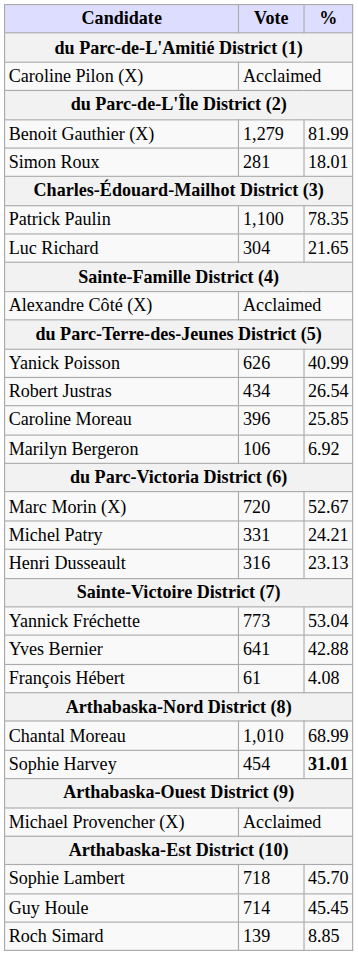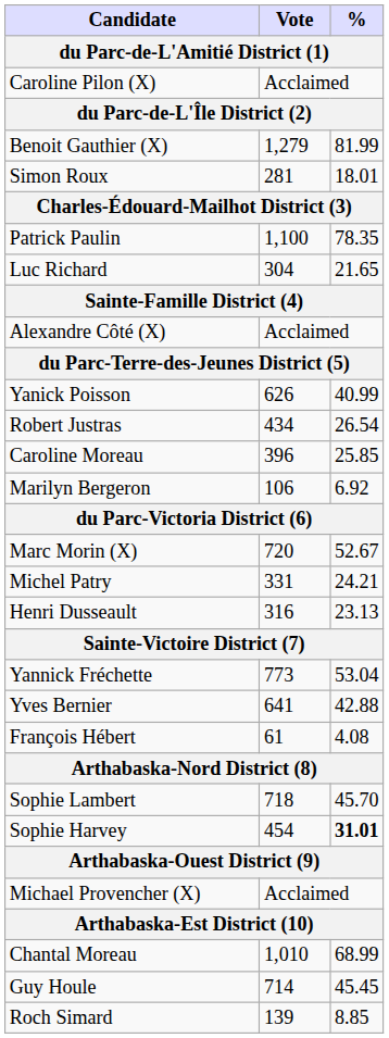 <table class="wikitable">
 <tr>
 <th style="background:#ddf; width:200px;">Candidate</th>
 <th style="background:#ddf; width:50px;">Vote</th>
 <th style="background:#ddf; width:30px;">%</th>
 </tr>
 <tr>
 <th colspan="3">du Parc-de-L'Amitié District (1)</th>
 </tr>
 <tr>
 <td>Caroline Pilon (X)</td>
 <td colspan="2">Acclaimed</td>
 </tr>
 <tr>
 <th colspan="3">du Parc-de-L'Île District (2)</th>
 </tr>
 <tr>
 <td>Benoit Gauthier (X)</td>
 <td>1,279</td>
 <td>81.99</td>
 </tr>
 <tr>
 <td>Simon Roux</td>
 <td>281</td>
 <td>18.01</td>
 </tr>
 <tr>
 <th colspan="3">Charles-Édouard-Mailhot District (3)</th>
 </tr>
 <tr>
 <td>Patrick Paulin</td>
 <td>1,100</td>
 <td>78.35</td>
 </tr>
 <tr>
 <td>Luc Richard</td>
 <td>304</td>
 <td>21.65</td>
 </tr>
 <tr>
 <th colspan="3">Sainte-Famille District (4)</th>
 </tr>
 <tr>
 <td>Alexandre Côté (X)</td>
 <td colspan="2">Acclaimed</td>
 </tr>
 <tr>
 <th colspan="3">du Parc-Terre-des-Jeunes District (5)</th>
 </tr>
 <tr>
 <td>Yanick Poisson</td>
 <td>626</td>
 <td>40.99</td>
 </tr>
 <tr>
 <td>Robert Justras</td>
 <td>434</td>
 <td>26.54</td>
 </tr>
 <tr>
 <td>Caroline Moreau</td>
 <td>396</td>
 <td>25.85</td>
 </tr>
 <tr>
 <td>Marilyn Bergeron</td>
 <td>106</td>
 <td>6.92</td>
 </tr>
 <tr>
 <th colspan="3">du Parc-Victoria District (6)</th>
 </tr>
 <tr>
 <td>Marc Morin (X)</td>
 <td>720</td>
 <td>52.67</td>
 </tr>
 <tr>
 <td>Michel Patry</td>
 <td>331</td>
 <td>24.21</td>
 </tr>
 <tr>
 <td>Henri Dusseault</td>
 <td>316</td>
 <td>23.13</td>
 </tr>
 <tr>
 <th colspan="3">Sainte-Victoire District (7)</th>
 </tr>
 <tr>
 <td>Yannick Fréchette</td>
 <td>773</td>
 <td>53.04</td>
 </tr>
 <tr>
 <td>Yves Bernier</td>
 <td>641</td>
 <td>42.88</td>
 </tr>
 <tr>
 <td>François Hébert</td>
 <td>61</td>
 <td>4.08</td>
 </tr>
 <tr>
 <th colspan="3">Arthabaska-Nord District (8)</th>
 </tr>
 <tr>
-<td>Chantal Moreau</td>
-<td>1,010</td>
-<td>68.99</td>
+<td>Sophie Lambert</td>
+<td>718</td>
+<td>45.70</td>
 </tr>
 <tr>
 <td>Sophie Harvey</td>
 <td>454</td>
 <td><strong>31.01</strong></td>
 </tr>
 <tr>
 <th colspan="3">Arthabaska-Ouest District (9)</th>
 </tr>
 <tr>
 <td>Michael Provencher (X)</td>
 <td colspan="2">Acclaimed</td>
 </tr>
 <tr>
 <th colspan="3">Arthabaska-Est District (10)</th>
 </tr>
 <tr>
-<td>Sophie Lambert</td>
-<td>718</td>
-<td>45.70</td>
+<td>Chantal Moreau</td>
+<td>1,010</td>
+<td>68.99</td>
 </tr>
 <tr>
 <td>Guy Houle</td>
 <td>714</td>
 <td>45.45</td>
 </tr>
 <tr>
 <td>Roch Simard</td>
 <td>139</td>
 <td>8.85</td>
 </tr>
 </table>
